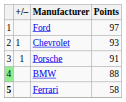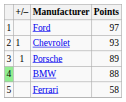 <table class="wikitable" style="font-size: 95%;">
 <tr>
 <th scope="col"></th>
 <th scope="col">+/–</th>
 <th scope="col">Manufacturer</th>
 <th scope="col">Points</th>
 </tr>
 <tr>
 <td align=center>1</td>
 <td align="left"></td>
 <td> <a href='#'>Ford</a></td>
 <td align=right>97</td>
 </tr>
 <tr>
 <td align=center>2</td>
 <td align="left"> 1</td>
 <td> <a href='#'>Chevrolet</a></td>
 <td align=right>93</td>
 </tr>
 <tr>
 <td align=center>3</td>
 <td align=center> 1</td>
 <td> <a href='#'>Porsche</a></td>
-<td align=right>91</td>
+<td align=right>89</td>
 </tr>
 <tr>
 <td align=center style="background: lightgreen;">4</td>
 <td align="left"></td>
 <td> <a href='#'>BMW</a></td>
 <td align=right>88</td>
 </tr>
 <tr>
-<td align=center><strong>5</strong></td>
+<td align=center>5</td>
 <td align="left"></td>
 <td> <a href='#'>Ferrari</a></td>
 <td align=right>58</td>
 </tr>
 <tr>
 </tr>
 </table>
